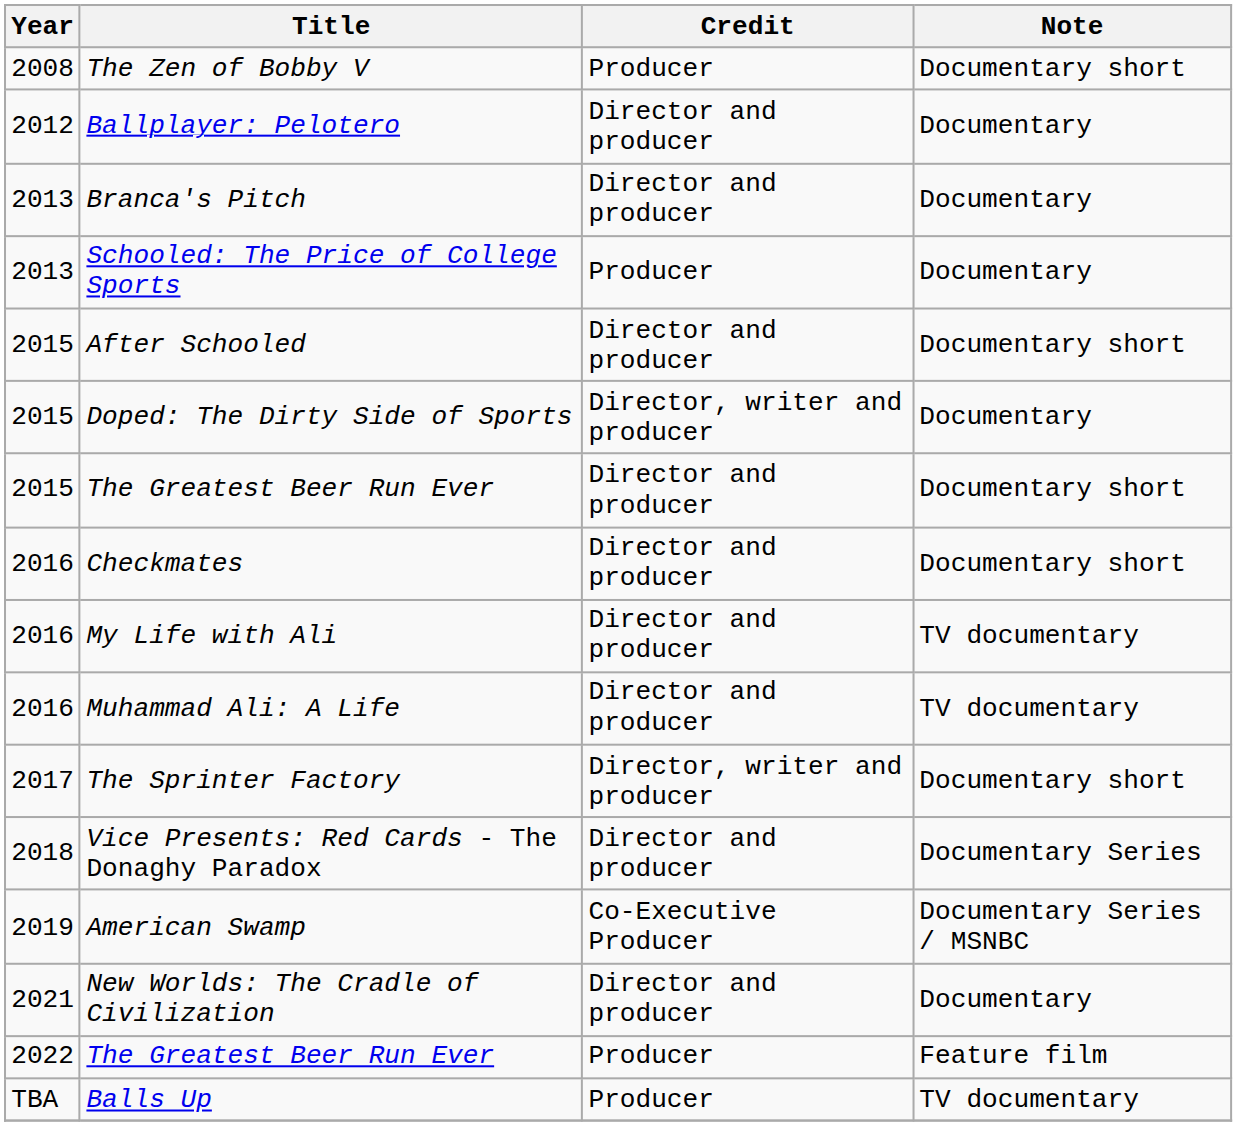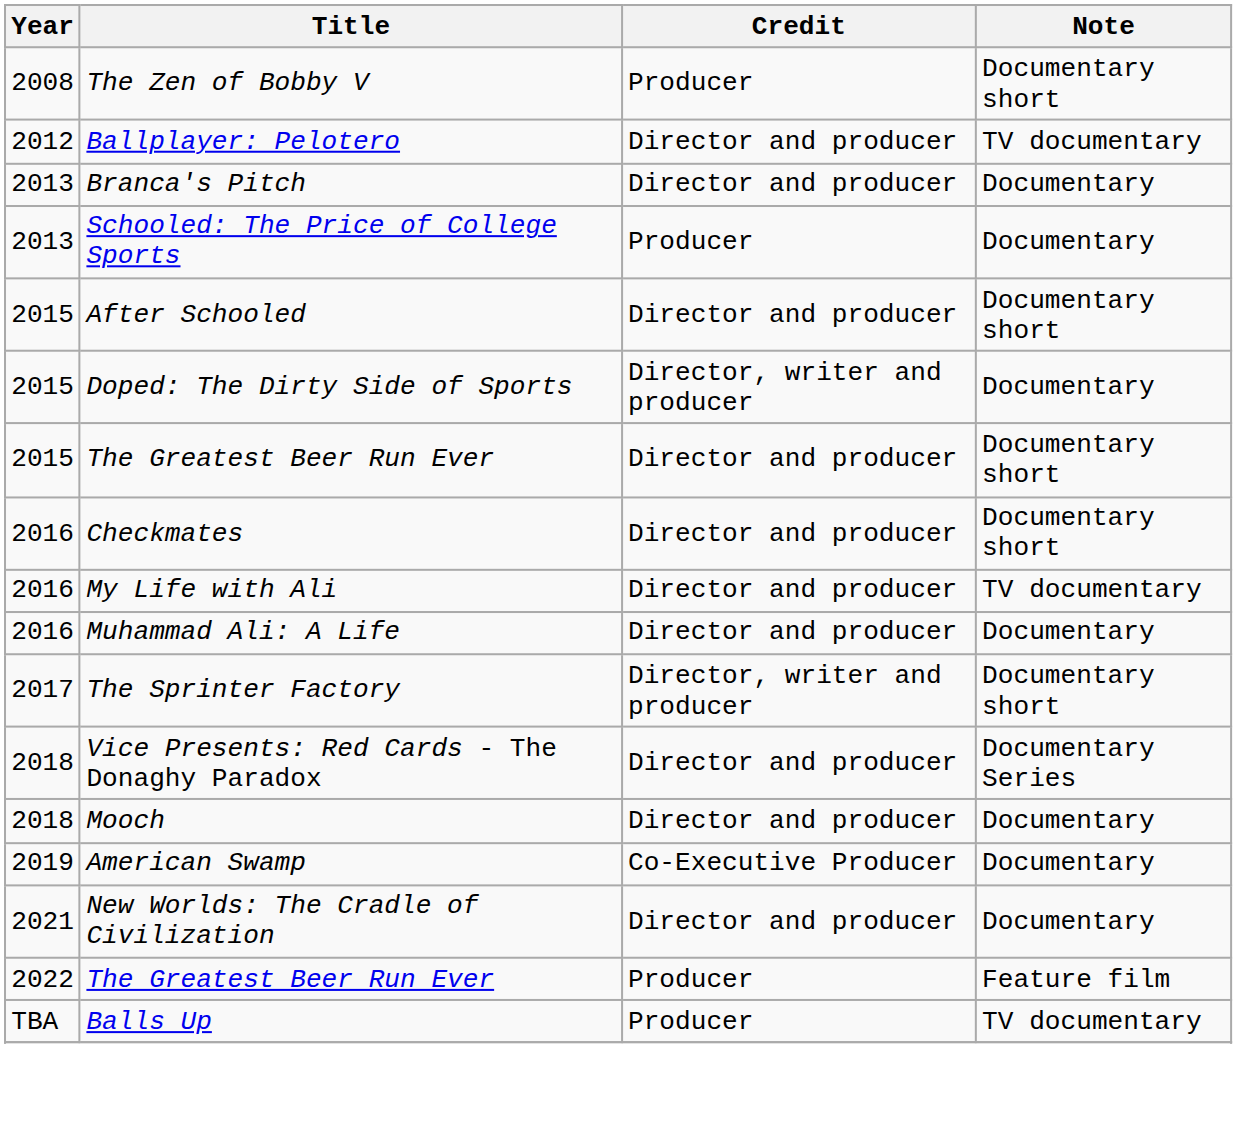 <table class="wikitable sortable">
 <tr>
 <th>Year</th>
 <th>Title</th>
 <th>Credit</th>
 <th>Note</th>
 </tr>
 <tr>
 <td>2008</td>
 <td><em>The Zen of Bobby V</em></td>
 <td>Producer</td>
 <td>Documentary short</td>
 </tr>
 <tr>
 <td>2012</td>
 <td><em><a href='#'>Ballplayer: Pelotero</a></em></td>
 <td>Director and producer</td>
-<td>Documentary</td>
+<td>TV documentary</td>
 </tr>
 <tr>
 <td>2013</td>
 <td><em>Branca's Pitch</em></td>
 <td>Director and producer</td>
 <td>Documentary</td>
 </tr>
 <tr>
 <td>2013</td>
 <td><em><a href='#'>Schooled: The Price of College Sports</a></em></td>
 <td>Producer</td>
 <td>Documentary</td>
 </tr>
 <tr>
 <td>2015</td>
 <td><em>After Schooled</em></td>
 <td>Director and producer</td>
 <td>Documentary short</td>
 </tr>
 <tr>
 <td>2015</td>
 <td><em>Doped: The Dirty Side of Sports</em></td>
 <td>Director, writer and producer</td>
 <td>Documentary</td>
 </tr>
 <tr>
 <td>2015</td>
 <td><em>The Greatest Beer Run Ever</em></td>
 <td>Director and producer</td>
 <td>Documentary short</td>
 </tr>
 <tr>
 <td>2016</td>
 <td><em>Checkmates</em></td>
 <td>Director and producer</td>
 <td>Documentary short</td>
 </tr>
 <tr>
 <td>2016</td>
 <td><em>My Life with Ali</em></td>
 <td>Director and producer</td>
 <td>TV documentary</td>
 </tr>
 <tr>
 <td>2016</td>
 <td><em>Muhammad Ali: A Life</em></td>
 <td>Director and producer</td>
-<td>TV documentary</td>
+<td>Documentary</td>
 </tr>
 <tr>
 <td>2017</td>
 <td><em>The Sprinter Factory</em></td>
 <td>Director, writer and producer</td>
 <td>Documentary short</td>
 </tr>
 <tr>
 <td>2018</td>
 <td><em>Vice Presents: Red Cards</em> - The Donaghy Paradox</td>
 <td>Director and producer</td>
 <td>Documentary Series</td>
 </tr>
 <tr>
+<td>2018</td>
+<td><em>Mooch</em></td>
+<td>Director and producer</td>
+<td>Documentary</td>
+</tr>
+<tr>
 <td>2019</td>
 <td><em>American Swamp</em></td>
 <td>Co-Executive Producer</td>
-<td>Documentary Series / MSNBC</td>
+<td>Documentary</td>
 </tr>
 <tr>
 <td>2021</td>
 <td><em>New Worlds: The Cradle of Civilization</em></td>
 <td>Director and producer</td>
 <td>Documentary</td>
 </tr>
 <tr>
 <td>2022</td>
 <td><em><a href='#'>The Greatest Beer Run Ever</a></em></td>
 <td>Producer</td>
 <td>Feature film</td>
 </tr>
 <tr>
 <td>TBA</td>
 <td><em><a href='#'>Balls Up</a></em></td>
 <td>Producer</td>
 <td>TV documentary</td>
 </tr>
 <tr>
 </tr>
 <tr>
 </tr>
 </table>
